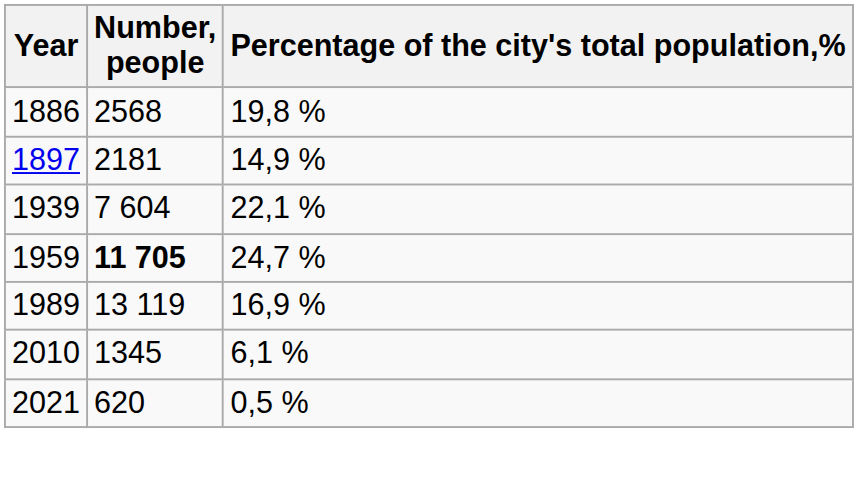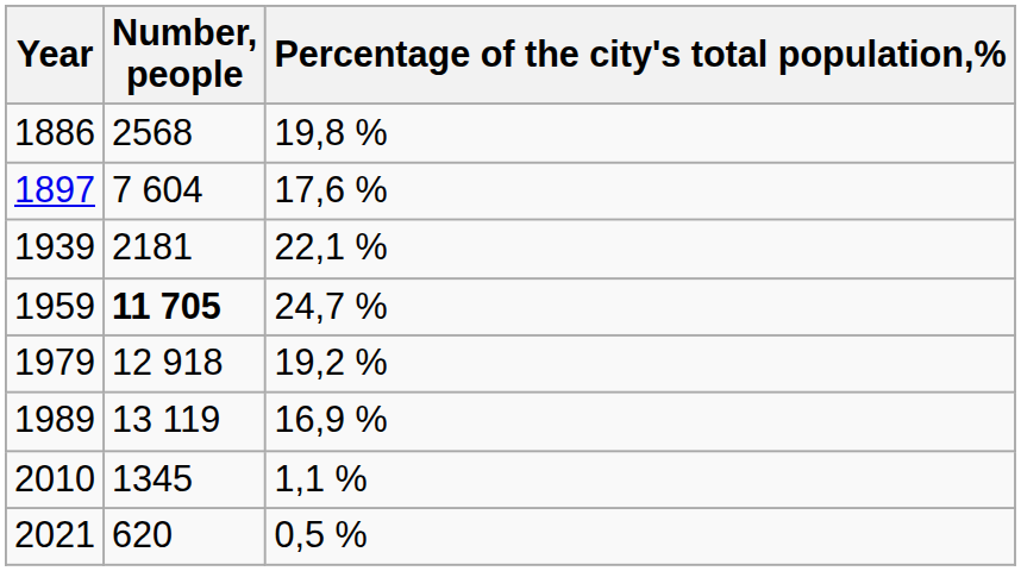 <table class="wikitable sortable">
 <tr>
 <th>Year</th>
 <th>Number,<br>people</th>
 <th>Percentage of the city's total population,%</th>
 </tr>
 <tr>
 <td>1886</td>
 <td>2568</td>
 <td>19,8 %</td>
 </tr>
 <tr>
 <td><a href='#'>1897</a></td>
-<td>2181</td>
-<td>14,9 %</td>
+<td>7 604</td>
+<td>17,6 %</td>
 </tr>
 <tr>
 <td>1939</td>
-<td>7 604</td>
+<td>2181</td>
 <td>22,1 %</td>
 </tr>
 <tr>
 <td>1959</td>
 <td><strong>11 705</strong></td>
 <td>24,7 %</td>
+</tr>
+<tr>
+<td>1979</td>
+<td>12 918</td>
+<td>19,2 %</td>
 </tr>
 <tr>
 <td>1989</td>
 <td>13 119</td>
 <td>16,9 %</td>
 </tr>
 <tr>
 <td>2010</td>
 <td>1345</td>
-<td>6,1 %</td>
+<td>1,1 %</td>
 </tr>
 <tr>
 <td>2021</td>
 <td>620</td>
 <td>0,5 %</td>
 </tr>
 </table>
